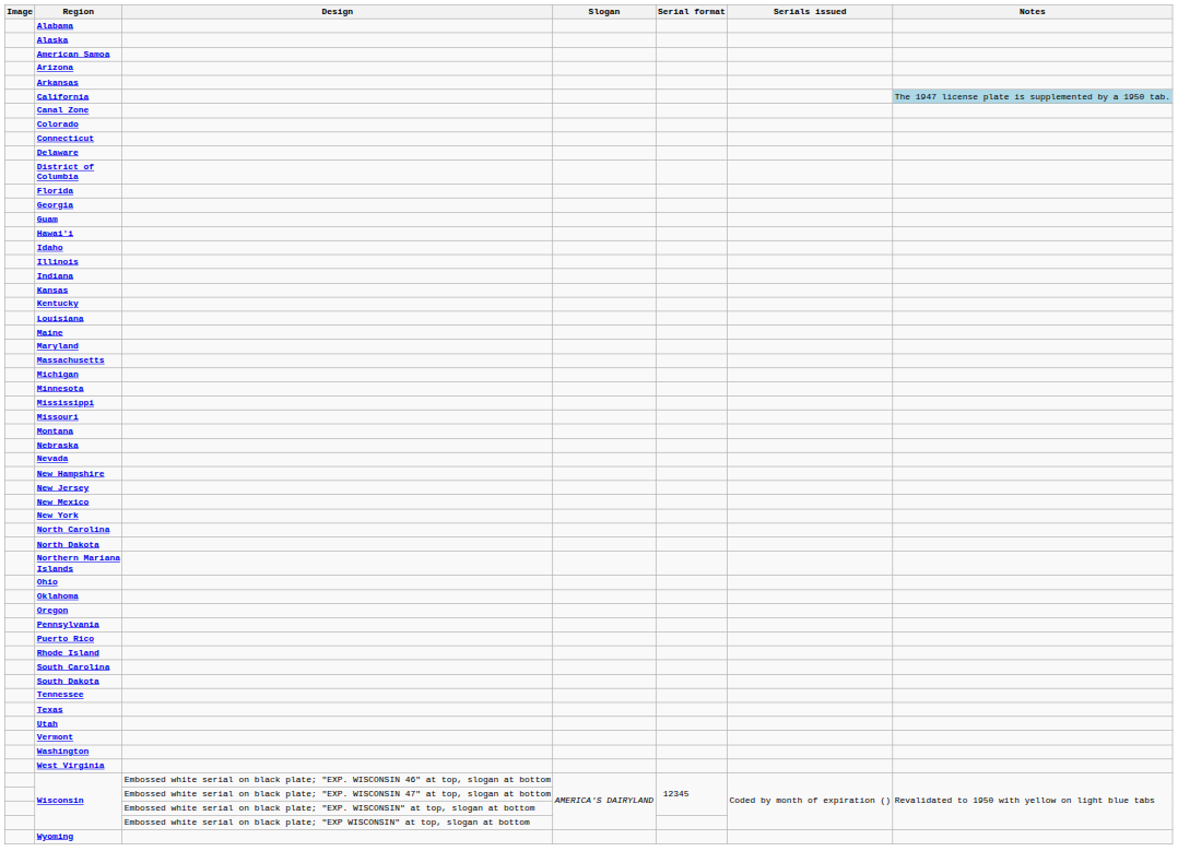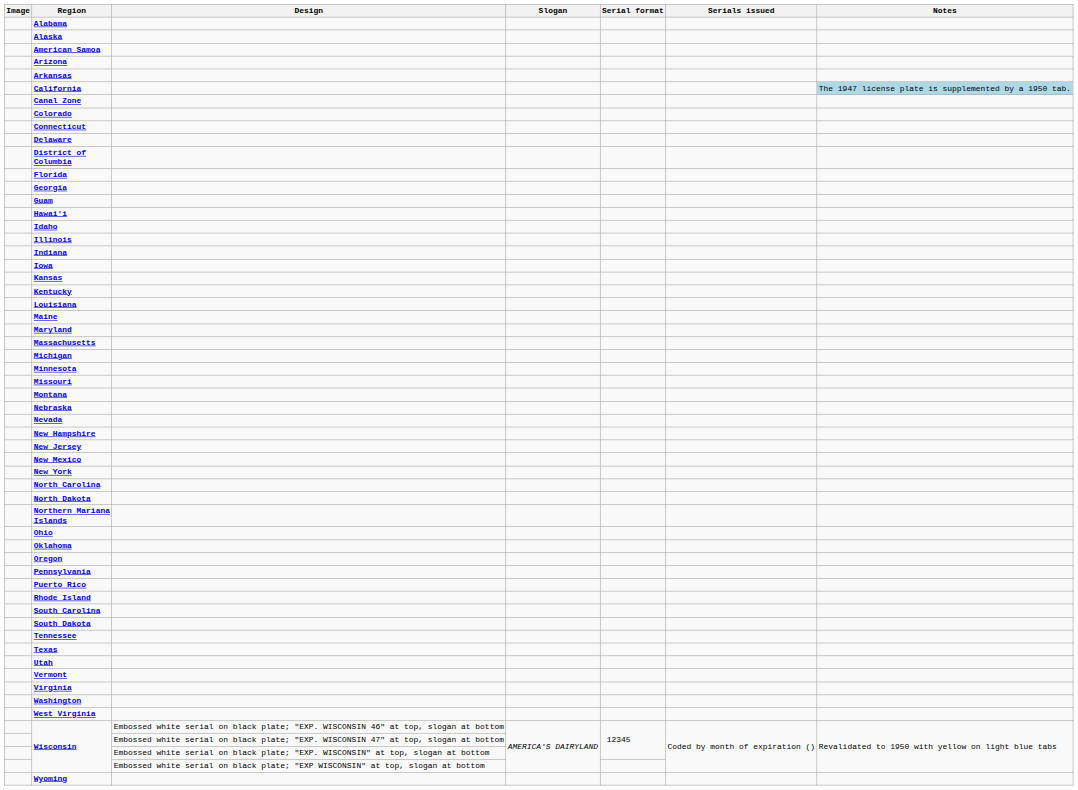 <table class="wikitable">
 <tr>
 <th>Image</th>
 <th>Region</th>
 <th>Design</th>
 <th>Slogan</th>
 <th>Serial format</th>
 <th>Serials issued</th>
 <th>Notes</th>
 </tr>
 <tr>
 <td></td>
 <td><strong><a href='#'>Alabama</a></strong></td>
 <td></td>
 <td></td>
 <td></td>
 <td></td>
 <td></td>
 </tr>
 <tr>
 <td></td>
 <td><strong><a href='#'>Alaska</a></strong></td>
 <td></td>
 <td></td>
 <td></td>
 <td></td>
 <td></td>
 </tr>
 <tr>
 <td></td>
 <td><strong><a href='#'>American Samoa</a></strong></td>
 <td></td>
 <td></td>
 <td></td>
 <td></td>
 <td></td>
 </tr>
 <tr>
 <td></td>
 <td><strong><a href='#'>Arizona</a></strong></td>
 <td></td>
 <td></td>
 <td></td>
 <td></td>
 <td></td>
 </tr>
 <tr>
 <td></td>
 <td><strong><a href='#'>Arkansas</a></strong></td>
 <td></td>
 <td></td>
 <td></td>
 <td></td>
 <td></td>
 </tr>
 <tr>
 <td></td>
 <td><strong><a href='#'>California</a></strong></td>
 <td></td>
 <td></td>
 <td></td>
 <td></td>
 <td style="background: lightblue;">The 1947 license plate is supplemented by a 1950 tab.</td>
 </tr>
 <tr>
 <td></td>
 <td><strong><a href='#'>Canal Zone</a></strong></td>
 <td></td>
 <td></td>
 <td></td>
 <td></td>
 <td></td>
 </tr>
 <tr>
 <td></td>
 <td><strong><a href='#'>Colorado</a></strong></td>
 <td></td>
 <td></td>
 <td></td>
 <td></td>
 <td></td>
 </tr>
 <tr>
 <td></td>
 <td><strong><a href='#'>Connecticut</a></strong></td>
 <td></td>
 <td></td>
 <td></td>
 <td></td>
 <td></td>
 </tr>
 <tr>
 <td></td>
 <td><strong><a href='#'>Delaware</a></strong></td>
 <td></td>
 <td></td>
 <td></td>
 <td></td>
 <td></td>
 </tr>
 <tr>
 <td></td>
 <td><strong><a href='#'>District of<br>Columbia</a></strong></td>
 <td></td>
 <td></td>
 <td></td>
 <td></td>
 <td></td>
 </tr>
 <tr>
 <td></td>
 <td><strong><a href='#'>Florida</a></strong></td>
 <td></td>
 <td></td>
 <td></td>
 <td></td>
 <td></td>
 </tr>
 <tr>
 <td></td>
 <td><strong><a href='#'>Georgia</a></strong></td>
 <td></td>
 <td></td>
 <td></td>
 <td></td>
 <td></td>
 </tr>
 <tr>
 <td></td>
 <td><strong><a href='#'>Guam</a></strong></td>
 <td></td>
 <td></td>
 <td></td>
 <td></td>
 <td></td>
 </tr>
 <tr>
 <td></td>
 <td><strong><a href='#'>Hawai'i</a></strong></td>
 <td></td>
 <td></td>
 <td></td>
 <td></td>
 <td></td>
 </tr>
 <tr>
 <td></td>
 <td><strong><a href='#'>Idaho</a></strong></td>
 <td></td>
 <td></td>
 <td></td>
 <td></td>
 <td></td>
 </tr>
 <tr>
 <td></td>
 <td><strong><a href='#'>Illinois</a></strong></td>
 <td></td>
 <td></td>
 <td></td>
 <td></td>
 <td></td>
 </tr>
 <tr>
 <td></td>
 <td><strong><a href='#'>Indiana</a></strong></td>
 <td></td>
 <td></td>
 <td></td>
 <td></td>
 <td></td>
 </tr>
 <tr>
 <td></td>
+<td><strong><a href='#'>Iowa</a></strong></td>
+<td></td>
+<td></td>
+<td></td>
+<td></td>
+<td></td>
+</tr>
+<tr>
+<td></td>
 <td><strong><a href='#'>Kansas</a></strong></td>
 <td></td>
 <td></td>
 <td></td>
 <td></td>
 <td></td>
 </tr>
 <tr>
 <td></td>
 <td><strong><a href='#'>Kentucky</a></strong></td>
 <td></td>
 <td></td>
 <td></td>
 <td></td>
 <td></td>
 </tr>
 <tr>
 <td></td>
 <td><strong><a href='#'>Louisiana</a></strong></td>
 <td></td>
 <td></td>
 <td></td>
 <td></td>
 <td></td>
 </tr>
 <tr>
 <td></td>
 <td><strong><a href='#'>Maine</a></strong></td>
 <td></td>
 <td></td>
 <td></td>
 <td></td>
 <td></td>
 </tr>
 <tr>
 <td></td>
 <td><strong><a href='#'>Maryland</a></strong></td>
 <td></td>
 <td></td>
 <td></td>
 <td></td>
 <td></td>
 </tr>
 <tr>
 <td></td>
 <td><strong><a href='#'>Massachusetts</a></strong></td>
 <td></td>
 <td></td>
 <td></td>
 <td></td>
 <td></td>
 </tr>
 <tr>
 <td></td>
 <td><strong><a href='#'>Michigan</a></strong></td>
 <td></td>
 <td></td>
 <td></td>
 <td></td>
 <td></td>
 </tr>
 <tr>
 <td></td>
 <td><strong><a href='#'>Minnesota</a></strong></td>
-<td></td>
-<td></td>
-<td></td>
-<td></td>
-<td></td>
-</tr>
-<tr>
-<td></td>
-<td><strong><a href='#'>Mississippi</a></strong></td>
 <td></td>
 <td></td>
 <td></td>
 <td></td>
 <td></td>
 </tr>
 <tr>
 <td></td>
 <td><strong><a href='#'>Missouri</a></strong></td>
 <td></td>
 <td></td>
 <td></td>
 <td></td>
 <td></td>
 </tr>
 <tr>
 <td></td>
 <td><strong><a href='#'>Montana</a></strong></td>
 <td></td>
 <td></td>
 <td></td>
 <td></td>
 <td></td>
 </tr>
 <tr>
 <td></td>
 <td><strong><a href='#'>Nebraska</a></strong></td>
 <td></td>
 <td></td>
 <td></td>
 <td></td>
 <td></td>
 </tr>
 <tr>
 <td></td>
 <td><strong><a href='#'>Nevada</a></strong></td>
 <td></td>
 <td></td>
 <td></td>
 <td></td>
 <td></td>
 </tr>
 <tr>
 <td></td>
 <td><strong><a href='#'>New Hampshire</a></strong></td>
 <td></td>
 <td></td>
 <td></td>
 <td></td>
 <td></td>
 </tr>
 <tr>
 <td></td>
 <td><strong><a href='#'>New Jersey</a></strong></td>
 <td></td>
 <td></td>
 <td></td>
 <td></td>
 <td></td>
 </tr>
 <tr>
 <td></td>
 <td><strong><a href='#'>New Mexico</a></strong></td>
 <td></td>
 <td></td>
 <td></td>
 <td></td>
 <td></td>
 </tr>
 <tr>
 <td></td>
 <td><strong><a href='#'>New York</a></strong></td>
 <td></td>
 <td></td>
 <td></td>
 <td></td>
 <td></td>
 </tr>
 <tr>
 <td></td>
 <td><strong><a href='#'>North Carolina</a></strong></td>
 <td></td>
 <td></td>
 <td></td>
 <td></td>
 <td></td>
 </tr>
 <tr>
 <td></td>
 <td><strong><a href='#'>North Dakota</a></strong></td>
 <td></td>
 <td></td>
 <td></td>
 <td></td>
 <td></td>
 </tr>
 <tr>
 <td></td>
 <td><strong><a href='#'>Northern Mariana<br> Islands</a></strong></td>
 <td></td>
 <td></td>
 <td></td>
 <td></td>
 <td></td>
 </tr>
 <tr>
 <td></td>
 <td><strong><a href='#'>Ohio</a></strong></td>
 <td></td>
 <td></td>
 <td></td>
 <td></td>
 <td></td>
 </tr>
 <tr>
 <td></td>
 <td><strong><a href='#'>Oklahoma</a></strong></td>
 <td></td>
 <td></td>
 <td></td>
 <td></td>
 <td></td>
 </tr>
 <tr>
 <td></td>
 <td><strong><a href='#'>Oregon</a></strong></td>
 <td></td>
 <td></td>
 <td></td>
 <td></td>
 <td></td>
 </tr>
 <tr>
 <td></td>
 <td><strong><a href='#'>Pennsylvania</a></strong></td>
 <td></td>
 <td></td>
 <td></td>
 <td></td>
 <td></td>
 </tr>
 <tr>
 <td></td>
 <td><strong><a href='#'>Puerto Rico</a></strong></td>
 <td></td>
 <td></td>
 <td></td>
 <td></td>
 <td></td>
 </tr>
 <tr>
 <td></td>
 <td><strong><a href='#'>Rhode Island</a></strong></td>
 <td></td>
 <td></td>
 <td></td>
 <td></td>
 <td></td>
 </tr>
 <tr>
 <td></td>
 <td><strong><a href='#'>South Carolina</a></strong></td>
 <td></td>
 <td></td>
 <td></td>
 <td></td>
 <td></td>
 </tr>
 <tr>
 <td></td>
 <td><strong><a href='#'>South Dakota</a></strong></td>
 <td></td>
 <td></td>
 <td></td>
 <td></td>
 <td></td>
 </tr>
 <tr>
 <td></td>
 <td><strong><a href='#'>Tennessee</a></strong></td>
 <td></td>
 <td></td>
 <td></td>
 <td></td>
 <td></td>
 </tr>
 <tr>
 <td></td>
 <td><strong><a href='#'>Texas</a></strong></td>
 <td></td>
 <td></td>
 <td></td>
 <td></td>
 <td></td>
 </tr>
 <tr>
 <td></td>
 <td><strong><a href='#'>Utah</a></strong></td>
 <td></td>
 <td></td>
 <td></td>
 <td></td>
 <td></td>
 </tr>
 <tr>
 <td></td>
 <td><strong><a href='#'>Vermont</a></strong></td>
 <td></td>
 <td></td>
 <td></td>
 <td></td>
 <td></td>
 </tr>
 <tr>
 <td></td>
+<td><strong><a href='#'>Virginia</a></strong></td>
+<td></td>
+<td></td>
+<td></td>
+<td></td>
+<td></td>
+</tr>
+<tr>
+<td></td>
 <td><strong><a href='#'>Washington</a></strong></td>
 <td></td>
 <td></td>
 <td></td>
 <td></td>
 <td></td>
 </tr>
 <tr>
 <td></td>
 <td><strong><a href='#'>West Virginia</a></strong></td>
 <td></td>
 <td></td>
 <td></td>
 <td></td>
 <td></td>
 </tr>
 <tr>
 <td></td>
 <td rowspan="4"><strong><a href='#'>Wisconsin</a></strong></td>
 <td>Embossed white serial on black plate; "EXP. WISCONSIN 46" at top, slogan at bottom</td>
 <td rowspan="4"><em>AMERICA'S DAIRYLAND</em></td>
 <td rowspan="3"> 12345</td>
 <td rowspan="4">Coded by month of expiration ()</td>
 <td rowspan="4">Revalidated to 1950 with yellow on light blue tabs</td>
 </tr>
 <tr>
 <td></td>
 <td>Embossed white serial on black plate; "EXP. WISCONSIN 47" at top, slogan at bottom</td>
 </tr>
 <tr>
 <td></td>
 <td>Embossed white serial on black plate; "EXP. WISCONSIN" at top, slogan at bottom</td>
 </tr>
 <tr>
 <td></td>
 <td>Embossed white serial on black plate; "EXP WISCONSIN" at top, slogan at bottom</td>
 <td></td>
 </tr>
 <tr>
 <td></td>
 <td><strong><a href='#'>Wyoming</a></strong></td>
 <td></td>
 <td></td>
 <td></td>
 <td></td>
 <td></td>
 </tr>
 </table>
